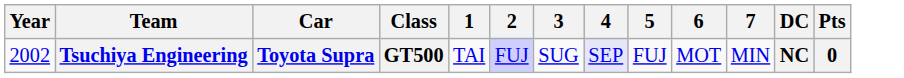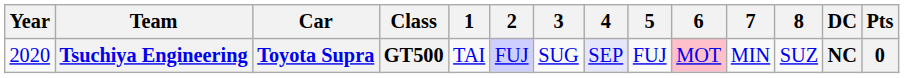 <table class="wikitable" style="text-align:center; font-size:90%">
 <tr>
 <th>Year</th>
 <th>Team</th>
 <th>Car</th>
 <th>Class</th>
 <th>1</th>
 <th>2</th>
 <th>3</th>
 <th>4</th>
 <th>5</th>
 <th>6</th>
 <th>7</th>
+<th>8</th>
 <th>DC</th>
 <th>Pts</th>
 </tr>
 <tr>
-<td><a href='#'>2002</a></td>
+<td><a href='#'>2020</a></td>
 <th><a href='#'>Tsuchiya Engineering</a></th>
 <th><a href='#'>Toyota Supra</a></th>
 <th>GT500</th>
 <td><a href='#'>TAI</a></td>
 <td style="background:#CFCFFF;"><a href='#'>FUJ</a><br></td>
 <td><a href='#'>SUG</a></td>
 <td style="background: lavender;"><a href='#'>SEP</a></td>
 <td><a href='#'>FUJ</a></td>
-<td><a href='#'>MOT</a></td>
+<td style="background: pink;"><a href='#'>MOT</a></td>
 <td><a href='#'>MIN</a></td>
+<td><a href='#'>SUZ</a></td>
 <th>NC</th>
 <th>0</th>
 </tr>
 </table>
